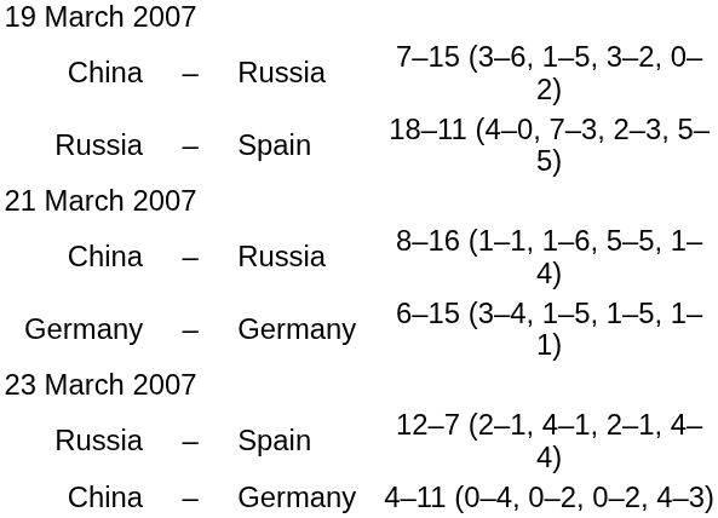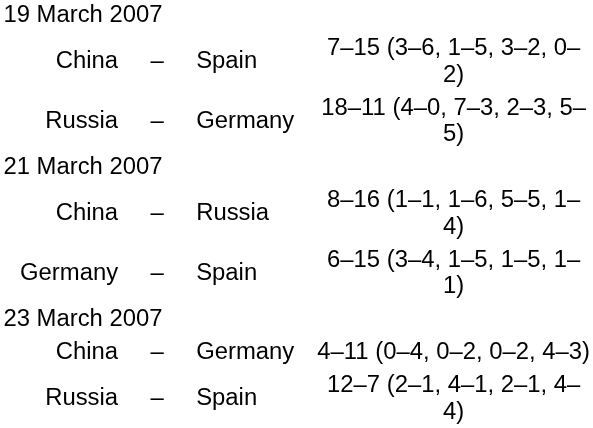 <table style="text-align:center" width=400>
 <tr>
 <th width=15%></th>
 <th width=10%></th>
 <th width=15%></th>
 <th width=40%></th>
 </tr>
 <tr align="left">
 <td colspan=2>19 March 2007</td>
 </tr>
 <tr>
 <td align="right">China</td>
 <td>–</td>
-<td align="left">Russia</td>
+<td align="left">Spain</td>
 <td>7–15 (3–6, 1–5, 3–2, 0–2)</td>
 </tr>
 <tr>
 <td align="right">Russia</td>
 <td>–</td>
-<td align="left">Spain</td>
+<td align="left">Germany</td>
 <td>18–11 (4–0, 7–3, 2–3, 5–5)</td>
 </tr>
 <tr align="left">
 <td colspan=2>21 March 2007</td>
 </tr>
 <tr>
 <td align="right">China</td>
 <td>–</td>
 <td align="left">Russia</td>
 <td>8–16 (1–1, 1–6, 5–5, 1–4)</td>
 </tr>
 <tr>
 <td align="right">Germany</td>
 <td>–</td>
-<td align="left">Germany</td>
+<td align="left">Spain</td>
 <td>6–15 (3–4, 1–5, 1–5, 1–1)</td>
 </tr>
 <tr align="left">
 <td colspan=2>23 March 2007</td>
+</tr>
+<tr>
+<td align="right">China</td>
+<td>–</td>
+<td align="left">Germany</td>
+<td>4–11 (0–4, 0–2, 0–2, 4–3)</td>
 </tr>
 <tr>
 <td align="right">Russia</td>
 <td>–</td>
 <td align="left">Spain</td>
 <td>12–7 (2–1, 4–1, 2–1, 4–4)</td>
 </tr>
-<tr>
-<td align="right">China</td>
-<td>–</td>
-<td align="left">Germany</td>
-<td>4–11 (0–4, 0–2, 0–2, 4–3)</td>
-</tr>
 </table>
